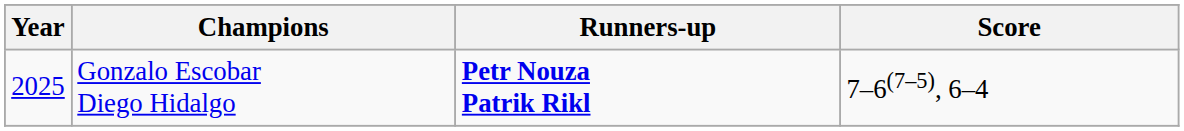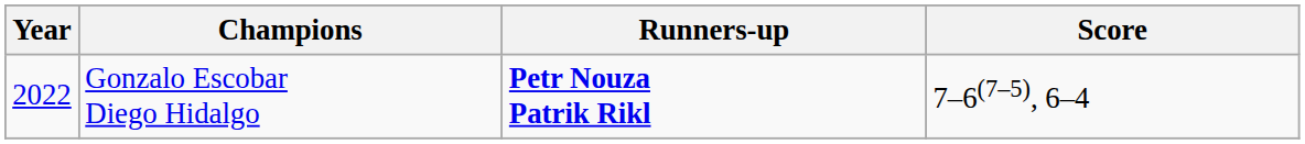 <table class="wikitable" style="font-size:90%">
 <tr>
 <th>Year</th>
 <th width="200">Champions</th>
 <th width="200">Runners-up</th>
 <th width="175">Score</th>
 </tr>
 <tr>
-<td><a href='#'>2025</a></td>
+<td><a href='#'>2022</a></td>
 <td> <a href='#'>Gonzalo Escobar</a><br> <a href='#'>Diego Hidalgo</a></td>
 <td><strong> <a href='#'>Petr Nouza</a><br> <a href='#'>Patrik Rikl</a></strong></td>
 <td>7–6<sup>(7–5)</sup>, 6–4</td>
 </tr>
 </table>
